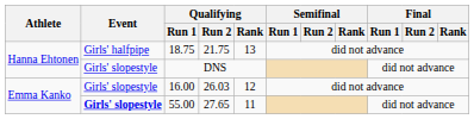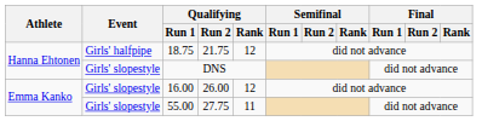 <table class="wikitable">
 <tr>
 <th rowspan="2">Athlete</th>
 <th rowspan="2">Event</th>
 <th colspan="3">Qualifying</th>
 <th colspan="3">Semifinal</th>
 <th colspan="3">Final</th>
 </tr>
 <tr>
 <th>Run 1</th>
 <th>Run 2</th>
 <th>Rank</th>
 <th>Run 1</th>
 <th>Run 2</th>
 <th>Rank</th>
 <th>Run 1</th>
 <th>Run 2</th>
 <th>Rank</th>
 </tr>
 <tr>
 <td rowspan="2"><a href='#'>Hanna Ehtonen</a></td>
 <td><a href='#'>Girls' halfpipe</a></td>
 <td align="center">18.75</td>
 <td align="center">21.75</td>
-<td align="center">13</td>
+<td align="center">12</td>
 <td align="center" colspan=6>did not advance</td>
 </tr>
 <tr>
 <td><a href='#'>Girls' slopestyle</a></td>
 <td align="center" colspan=3>DNS</td>
 <td colspan=3 bgcolor="wheat"></td>
 <td align="center" colspan=3>did not advance</td>
 </tr>
 <tr>
 <td rowspan="2"><a href='#'>Emma Kanko</a></td>
 <td><a href='#'>Girls' slopestyle</a></td>
 <td align="center">16.00</td>
-<td align="center">26.03</td>
+<td align="center">26.00</td>
 <td align="center">12</td>
 <td align="center" colspan=6>did not advance</td>
 </tr>
 <tr>
-<td><strong><a href='#'>Girls' slopestyle</a></strong></td>
+<td><a href='#'>Girls' slopestyle</a></td>
 <td align="center">55.00</td>
-<td align="center">27.65</td>
+<td align="center">27.75</td>
 <td align="center">11</td>
 <td colspan=3 bgcolor="wheat"></td>
 <td align="center" colspan=3>did not advance</td>
 </tr>
 </table>
